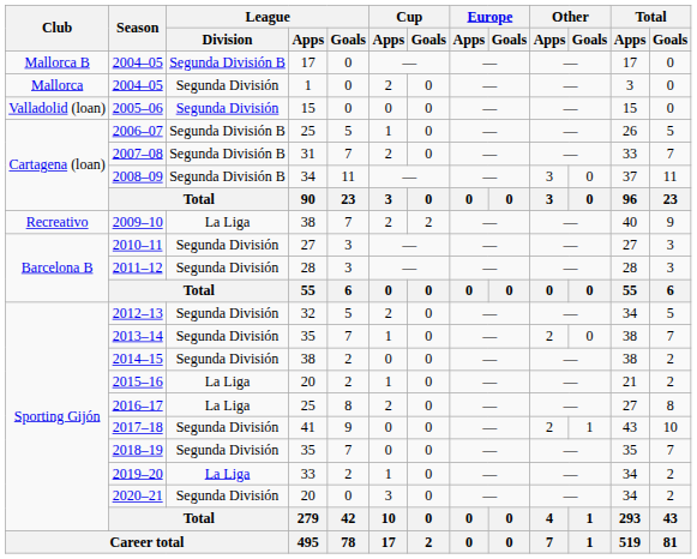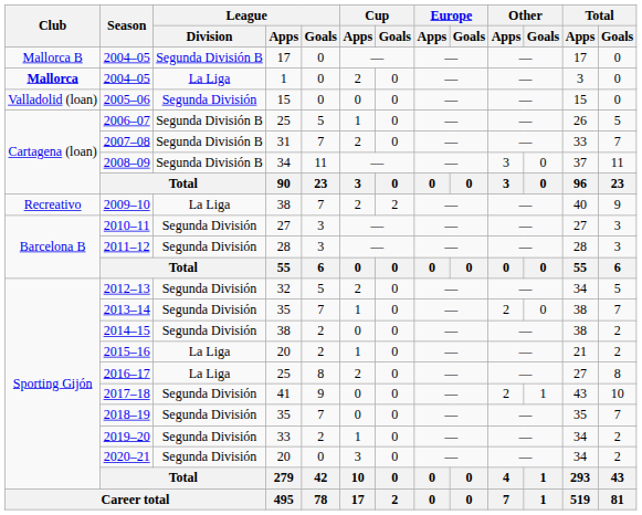 <table class="wikitable" style="text-align:center">
 <tr>
 <th rowspan="2">Club</th>
 <th rowspan="2">Season</th>
 <th colspan="3">League</th>
 <th colspan="2">Cup</th>
 <th colspan="2"><a href='#'>Europe</a></th>
 <th colspan="2">Other</th>
 <th colspan="2">Total</th>
 </tr>
 <tr>
 <th>Division</th>
 <th>Apps</th>
 <th>Goals</th>
 <th>Apps</th>
 <th>Goals</th>
 <th>Apps</th>
 <th>Goals</th>
 <th>Apps</th>
 <th>Goals</th>
 <th>Apps</th>
 <th>Goals</th>
 </tr>
 <tr>
 <td><a href='#'>Mallorca B</a></td>
 <td><a href='#'>2004–05</a></td>
 <td><a href='#'>Segunda División B</a></td>
 <td>17</td>
 <td>0</td>
 <td colspan="2">—</td>
 <td colspan="2">—</td>
 <td colspan="2">—</td>
 <td>17</td>
 <td>0</td>
 </tr>
 <tr>
-<td><a href='#'>Mallorca</a></td>
+<td><strong><a href='#'>Mallorca</a></strong></td>
 <td><a href='#'>2004–05</a></td>
-<td>Segunda División</td>
+<td><a href='#'>La Liga</a></td>
 <td>1</td>
 <td>0</td>
 <td>2</td>
 <td>0</td>
 <td colspan="2">—</td>
 <td colspan="2">—</td>
 <td>3</td>
 <td>0</td>
 </tr>
 <tr>
 <td><a href='#'>Valladolid</a> (loan)</td>
 <td><a href='#'>2005–06</a></td>
 <td><a href='#'>Segunda División</a></td>
 <td>15</td>
 <td>0</td>
 <td>0</td>
 <td>0</td>
 <td colspan="2">—</td>
 <td colspan="2">—</td>
 <td>15</td>
 <td>0</td>
 </tr>
 <tr>
 <td rowspan="4"><a href='#'>Cartagena</a> (loan)</td>
 <td><a href='#'>2006–07</a></td>
 <td>Segunda División B</td>
 <td>25</td>
 <td>5</td>
 <td>1</td>
 <td>0</td>
 <td colspan="2">—</td>
 <td colspan="2">—</td>
 <td>26</td>
 <td>5</td>
 </tr>
 <tr>
 <td><a href='#'>2007–08</a></td>
 <td>Segunda División B</td>
 <td>31</td>
 <td>7</td>
 <td>2</td>
 <td>0</td>
 <td colspan="2">—</td>
 <td colspan="2">—</td>
 <td>33</td>
 <td>7</td>
 </tr>
 <tr>
 <td><a href='#'>2008–09</a></td>
 <td>Segunda División B</td>
 <td>34</td>
 <td>11</td>
 <td colspan="2">—</td>
 <td colspan="2">—</td>
 <td>3</td>
 <td>0</td>
 <td>37</td>
 <td>11</td>
 </tr>
 <tr>
 <th colspan="2">Total</th>
 <th>90</th>
 <th>23</th>
 <th>3</th>
 <th>0</th>
 <th>0</th>
 <th>0</th>
 <th>3</th>
 <th>0</th>
 <th>96</th>
 <th>23</th>
 </tr>
 <tr>
 <td><a href='#'>Recreativo</a></td>
 <td><a href='#'>2009–10</a></td>
 <td>La Liga</td>
 <td>38</td>
 <td>7</td>
 <td>2</td>
 <td>2</td>
 <td colspan="2">—</td>
 <td colspan="2">—</td>
 <td>40</td>
 <td>9</td>
 </tr>
 <tr>
 <td rowspan="3"><a href='#'>Barcelona B</a></td>
 <td><a href='#'>2010–11</a></td>
 <td>Segunda División</td>
 <td>27</td>
 <td>3</td>
 <td colspan="2">—</td>
 <td colspan="2">—</td>
 <td colspan="2">—</td>
 <td>27</td>
 <td>3</td>
 </tr>
 <tr>
 <td><a href='#'>2011–12</a></td>
 <td>Segunda División</td>
 <td>28</td>
 <td>3</td>
 <td colspan="2">—</td>
 <td colspan="2">—</td>
 <td colspan="2">—</td>
 <td>28</td>
 <td>3</td>
 </tr>
 <tr>
 <th colspan="2">Total</th>
 <th>55</th>
 <th>6</th>
 <th>0</th>
 <th>0</th>
 <th>0</th>
 <th>0</th>
 <th>0</th>
 <th>0</th>
 <th>55</th>
 <th>6</th>
 </tr>
 <tr>
 <td rowspan="10"><a href='#'>Sporting Gijón</a></td>
 <td><a href='#'>2012–13</a></td>
 <td>Segunda División</td>
 <td>32</td>
 <td>5</td>
 <td>2</td>
 <td>0</td>
 <td colspan="2">—</td>
 <td colspan="2">—</td>
 <td>34</td>
 <td>5</td>
 </tr>
 <tr>
 <td><a href='#'>2013–14</a></td>
 <td>Segunda División</td>
 <td>35</td>
 <td>7</td>
 <td>1</td>
 <td>0</td>
 <td colspan="2">—</td>
 <td>2</td>
 <td>0</td>
 <td>38</td>
 <td>7</td>
 </tr>
 <tr>
 <td><a href='#'>2014–15</a></td>
 <td>Segunda División</td>
 <td>38</td>
 <td>2</td>
 <td>0</td>
 <td>0</td>
 <td colspan="2">—</td>
 <td colspan="2">—</td>
 <td>38</td>
 <td>2</td>
 </tr>
 <tr>
 <td><a href='#'>2015–16</a></td>
 <td>La Liga</td>
 <td>20</td>
 <td>2</td>
 <td>1</td>
 <td>0</td>
 <td colspan="2">—</td>
 <td colspan="2">—</td>
 <td>21</td>
 <td>2</td>
 </tr>
 <tr>
 <td><a href='#'>2016–17</a></td>
 <td>La Liga</td>
 <td>25</td>
 <td>8</td>
 <td>2</td>
 <td>0</td>
 <td colspan="2">—</td>
 <td colspan="2">—</td>
 <td>27</td>
 <td>8</td>
 </tr>
 <tr>
 <td><a href='#'>2017–18</a></td>
 <td>Segunda División</td>
 <td>41</td>
 <td>9</td>
 <td>0</td>
 <td>0</td>
 <td colspan="2">—</td>
 <td>2</td>
 <td>1</td>
 <td>43</td>
 <td>10</td>
 </tr>
 <tr>
 <td><a href='#'>2018–19</a></td>
 <td>Segunda División</td>
 <td>35</td>
 <td>7</td>
 <td>0</td>
 <td>0</td>
 <td colspan="2">—</td>
 <td colspan="2">—</td>
 <td>35</td>
 <td>7</td>
 </tr>
 <tr>
 <td><a href='#'>2019–20</a></td>
-<td><a href='#'>La Liga</a></td>
+<td>Segunda División</td>
 <td>33</td>
 <td>2</td>
 <td>1</td>
 <td>0</td>
 <td colspan="2">—</td>
 <td colspan="2">—</td>
 <td>34</td>
 <td>2</td>
 </tr>
 <tr>
 <td><a href='#'>2020–21</a></td>
 <td>Segunda División</td>
 <td>20</td>
 <td>0</td>
 <td>3</td>
 <td>0</td>
 <td colspan="2">—</td>
 <td colspan="2">—</td>
 <td>34</td>
 <td>2</td>
 </tr>
 <tr>
 <th colspan="2">Total</th>
 <th>279</th>
 <th>42</th>
 <th>10</th>
 <th>0</th>
 <th>0</th>
 <th>0</th>
 <th>4</th>
 <th>1</th>
 <th>293</th>
 <th>43</th>
 </tr>
 <tr>
 <th colspan="3">Career total</th>
 <th>495</th>
 <th>78</th>
 <th>17</th>
 <th>2</th>
 <th>0</th>
 <th>0</th>
 <th>7</th>
 <th>1</th>
 <th>519</th>
 <th>81</th>
 </tr>
 </table>
